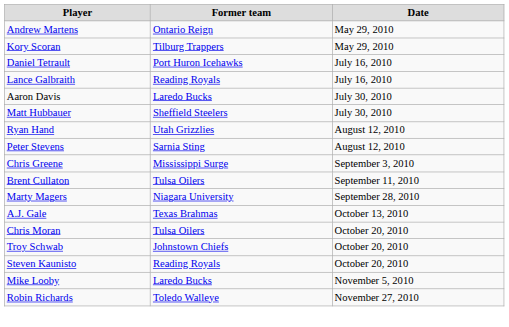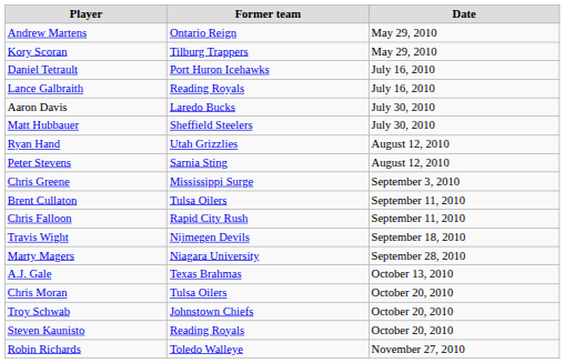 <table class="wikitable" style="width:60%;">
 <tr style="text-align:center; background:#ddd;">
 <td><strong>Player</strong></td>
 <td><strong>Former team</strong></td>
 <td><strong>Date</strong></td>
 </tr>
 <tr>
 <td><a href='#'>Andrew Martens</a></td>
 <td><a href='#'>Ontario Reign</a></td>
 <td>May 29, 2010</td>
 </tr>
 <tr>
 <td><a href='#'>Kory Scoran</a></td>
 <td><a href='#'>Tilburg Trappers</a></td>
 <td>May 29, 2010</td>
 </tr>
 <tr>
 <td><a href='#'>Daniel Tetrault</a>  </td>
 <td><a href='#'>Port Huron Icehawks</a></td>
 <td>July 16, 2010</td>
 </tr>
 <tr>
 <td><a href='#'>Lance Galbraith</a></td>
 <td><a href='#'>Reading Royals</a></td>
 <td>July 16, 2010</td>
 </tr>
 <tr>
 <td>Aaron Davis </td>
 <td><a href='#'>Laredo Bucks</a></td>
 <td>July 30, 2010</td>
 </tr>
 <tr>
 <td><a href='#'>Matt Hubbauer</a></td>
 <td><a href='#'>Sheffield Steelers</a></td>
 <td>July 30, 2010</td>
 </tr>
 <tr>
 <td><a href='#'>Ryan Hand</a></td>
 <td><a href='#'>Utah Grizzlies</a></td>
 <td>August 12, 2010</td>
 </tr>
 <tr>
 <td><a href='#'>Peter Stevens</a></td>
 <td><a href='#'>Sarnia Sting</a></td>
 <td>August 12, 2010</td>
 </tr>
 <tr>
 <td><a href='#'>Chris Greene</a></td>
 <td><a href='#'>Mississippi Surge</a></td>
 <td>September 3, 2010</td>
 </tr>
 <tr>
 <td><a href='#'>Brent Cullaton</a></td>
 <td><a href='#'>Tulsa Oilers</a></td>
 <td>September 11, 2010</td>
 </tr>
 <tr>
+<td><a href='#'>Chris Falloon</a></td>
+<td><a href='#'>Rapid City Rush</a></td>
+<td>September 11, 2010</td>
+</tr>
+<tr>
+<td><a href='#'>Travis Wight</a></td>
+<td><a href='#'>Nijmegen Devils</a></td>
+<td>September 18, 2010</td>
+</tr>
+<tr>
 <td><a href='#'>Marty Magers</a></td>
 <td><a href='#'>Niagara University</a></td>
 <td>September 28, 2010</td>
 </tr>
 <tr>
 <td><a href='#'>A.J. Gale</a></td>
 <td><a href='#'>Texas Brahmas</a></td>
 <td>October 13, 2010</td>
 </tr>
 <tr>
 <td><a href='#'>Chris Moran</a></td>
 <td><a href='#'>Tulsa Oilers</a></td>
 <td>October 20, 2010</td>
 </tr>
 <tr>
 <td><a href='#'>Troy Schwab</a></td>
 <td><a href='#'>Johnstown Chiefs</a></td>
 <td>October 20, 2010</td>
 </tr>
 <tr>
 <td><a href='#'>Steven Kaunisto</a></td>
 <td><a href='#'>Reading Royals</a></td>
 <td>October 20, 2010</td>
 </tr>
 <tr>
-<td><a href='#'>Mike Looby</a></td>
-<td><a href='#'>Laredo Bucks</a></td>
-<td>November 5, 2010</td>
-</tr>
-<tr>
 <td><a href='#'>Robin Richards</a></td>
 <td><a href='#'>Toledo Walleye</a></td>
 <td>November 27, 2010</td>
 </tr>
 </table>
